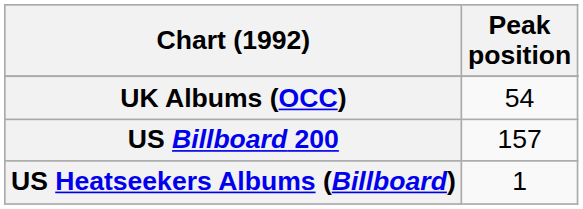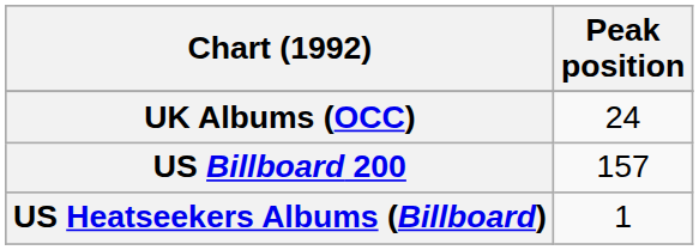 <table class="wikitable plainrowheaders sortable" style="text-align:center;" border="1">
 <tr>
 <th scope="col">Chart (1992)</th>
 <th scope="col">Peak<br>position</th>
 </tr>
 <tr>
 </tr>
 <tr>
 <th scope="row">UK Albums (<a href='#'>OCC</a>)</th>
-<td>54</td>
+<td>24</td>
 </tr>
 <tr>
 <th scope="row">US <a href='#'><em>Billboard</em> 200</a></th>
 <td>157</td>
 </tr>
 <tr>
 <th scope="row">US <a href='#'>Heatseekers Albums</a> (<em><a href='#'>Billboard</a></em>)</th>
 <td>1</td>
 </tr>
 </table>
